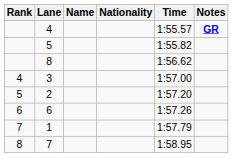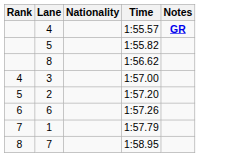 <table class="wikitable sortable" style="text-align:center">
 <tr>
 <th>Rank</th>
 <th>Lane</th>
-<th>Name</th>
 <th>Nationality</th>
 <th>Time</th>
 <th>Notes</th>
 </tr>
 <tr>
 <td></td>
 <td>4</td>
 <td align=left></td>
-<td align=left></td>
 <td>1:55.57</td>
 <td><strong><a href='#'>GR</a></strong></td>
 </tr>
 <tr>
 <td></td>
 <td>5</td>
-<td align=left></td>
 <td align=left></td>
 <td>1:55.82</td>
 <td></td>
 </tr>
 <tr>
 <td></td>
 <td>8</td>
 <td align=left></td>
-<td align=left></td>
 <td>1:56.62</td>
 <td></td>
 </tr>
 <tr>
 <td>4</td>
 <td>3</td>
-<td align=left></td>
 <td align=left></td>
 <td>1:57.00</td>
 <td></td>
 </tr>
 <tr>
 <td>5</td>
 <td>2</td>
 <td align=left></td>
-<td align=left></td>
 <td>1:57.20</td>
 <td></td>
 </tr>
 <tr>
 <td>6</td>
 <td>6</td>
-<td align=left></td>
 <td align=left></td>
 <td>1:57.26</td>
 <td></td>
 </tr>
 <tr>
 <td>7</td>
 <td>1</td>
 <td align=left></td>
-<td align=left></td>
 <td>1:57.79</td>
 <td></td>
 </tr>
 <tr>
 <td>8</td>
 <td>7</td>
 <td align=left></td>
-<td align=left></td>
 <td>1:58.95</td>
 <td></td>
 </tr>
 </table>
